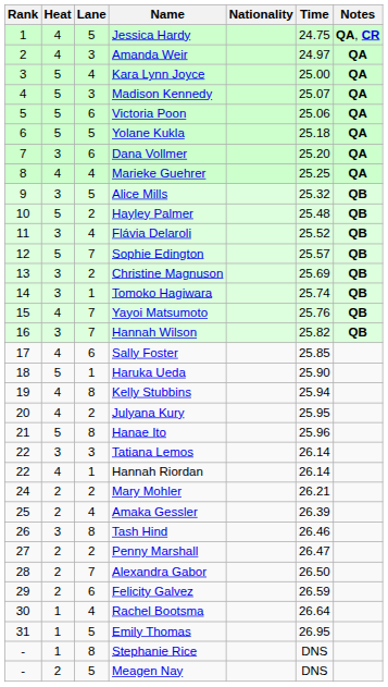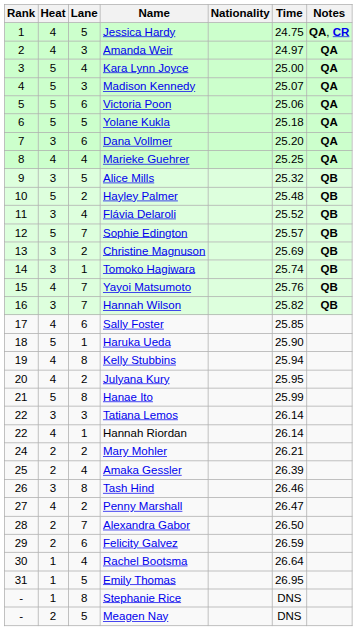 <table class="wikitable sortable" style="text-align:center">
 <tr>
 <th>Rank</th>
 <th>Heat</th>
 <th>Lane</th>
 <th>Name</th>
 <th>Nationality</th>
 <th>Time</th>
 <th>Notes</th>
 </tr>
 <tr bgcolor=ccffcc>
 <td>1</td>
 <td>4</td>
 <td>5</td>
 <td align=left><a href='#'>Jessica Hardy</a></td>
 <td align=left></td>
 <td>24.75</td>
 <td><strong>QA</strong>, <strong><a href='#'>CR</a></strong></td>
 </tr>
 <tr bgcolor=ccffcc>
 <td>2</td>
 <td>4</td>
 <td>3</td>
 <td align=left><a href='#'>Amanda Weir</a></td>
 <td align=left></td>
 <td>24.97</td>
 <td><strong>QA</strong></td>
 </tr>
 <tr bgcolor=ccffcc>
 <td>3</td>
 <td>5</td>
 <td>4</td>
 <td align=left><a href='#'>Kara Lynn Joyce</a></td>
 <td align=left></td>
 <td>25.00</td>
 <td><strong>QA</strong></td>
 </tr>
 <tr bgcolor=ccffcc>
 <td>4</td>
 <td>5</td>
 <td>3</td>
 <td align=left><a href='#'>Madison Kennedy</a></td>
 <td align=left></td>
 <td>25.07</td>
 <td><strong>QA</strong></td>
 </tr>
 <tr bgcolor=ccffcc>
 <td>5</td>
 <td>5</td>
 <td>6</td>
 <td align=left><a href='#'>Victoria Poon</a></td>
 <td align=left></td>
 <td>25.06</td>
 <td><strong>QA</strong></td>
 </tr>
 <tr bgcolor=ccffcc>
 <td>6</td>
 <td>5</td>
 <td>5</td>
 <td align=left><a href='#'>Yolane Kukla</a></td>
 <td align=left></td>
 <td>25.18</td>
 <td><strong>QA</strong></td>
 </tr>
 <tr bgcolor=ccffcc>
 <td>7</td>
 <td>3</td>
 <td>6</td>
 <td align=left><a href='#'>Dana Vollmer</a></td>
 <td align=left></td>
 <td>25.20</td>
 <td><strong>QA</strong></td>
 </tr>
 <tr bgcolor=ccffcc>
 <td>8</td>
 <td>4</td>
 <td>4</td>
 <td align=left><a href='#'>Marieke Guehrer</a></td>
 <td align=left></td>
 <td>25.25</td>
 <td><strong>QA</strong></td>
 </tr>
 <tr bgcolor=ddffdd>
 <td>9</td>
 <td>3</td>
 <td>5</td>
 <td align=left><a href='#'>Alice Mills</a></td>
 <td align=left></td>
 <td>25.32</td>
 <td><strong>QB</strong></td>
 </tr>
 <tr bgcolor=ddffdd>
 <td>10</td>
 <td>5</td>
 <td>2</td>
 <td align=left><a href='#'>Hayley Palmer</a></td>
 <td align=left></td>
 <td>25.48</td>
 <td><strong>QB</strong></td>
 </tr>
 <tr bgcolor=ddffdd>
 <td>11</td>
 <td>3</td>
 <td>4</td>
 <td align=left><a href='#'>Flávia Delaroli</a></td>
 <td align=left></td>
 <td>25.52</td>
 <td><strong>QB</strong></td>
 </tr>
 <tr bgcolor=ddffdd>
 <td>12</td>
 <td>5</td>
 <td>7</td>
 <td align=left><a href='#'>Sophie Edington</a></td>
 <td align=left></td>
 <td>25.57</td>
 <td><strong>QB</strong></td>
 </tr>
 <tr bgcolor=ddffdd>
 <td>13</td>
 <td>3</td>
 <td>2</td>
 <td align=left><a href='#'>Christine Magnuson</a></td>
 <td align=left></td>
 <td>25.69</td>
 <td><strong>QB</strong></td>
 </tr>
 <tr bgcolor=ddffdd>
 <td>14</td>
 <td>3</td>
 <td>1</td>
 <td align=left><a href='#'>Tomoko Hagiwara</a></td>
 <td align=left></td>
 <td>25.74</td>
 <td><strong>QB</strong></td>
 </tr>
 <tr bgcolor=ddffdd>
 <td>15</td>
 <td>4</td>
 <td>7</td>
 <td align=left><a href='#'>Yayoi Matsumoto</a></td>
 <td align=left></td>
 <td>25.76</td>
 <td><strong>QB</strong></td>
 </tr>
 <tr bgcolor=ddffdd>
 <td>16</td>
 <td>3</td>
 <td>7</td>
 <td align=left><a href='#'>Hannah Wilson</a></td>
 <td align=left></td>
 <td>25.82</td>
 <td><strong>QB</strong></td>
 </tr>
 <tr>
 <td>17</td>
 <td>4</td>
 <td>6</td>
 <td align=left><a href='#'>Sally Foster</a></td>
 <td align=left></td>
 <td>25.85</td>
 <td></td>
 </tr>
 <tr>
 <td>18</td>
 <td>5</td>
 <td>1</td>
 <td align=left><a href='#'>Haruka Ueda</a></td>
 <td align=left></td>
 <td>25.90</td>
 <td></td>
 </tr>
 <tr>
 <td>19</td>
 <td>4</td>
 <td>8</td>
 <td align=left><a href='#'>Kelly Stubbins</a></td>
 <td align=left></td>
 <td>25.94</td>
 <td></td>
 </tr>
 <tr>
 <td>20</td>
 <td>4</td>
 <td>2</td>
 <td align=left><a href='#'>Julyana Kury</a></td>
 <td align=left></td>
 <td>25.95</td>
 <td></td>
 </tr>
 <tr>
 <td>21</td>
 <td>5</td>
 <td>8</td>
 <td align=left><a href='#'>Hanae Ito</a></td>
 <td align=left></td>
-<td>25.96</td>
+<td>25.99</td>
 <td></td>
 </tr>
 <tr>
 <td>22</td>
 <td>3</td>
 <td>3</td>
 <td align=left><a href='#'>Tatiana Lemos</a></td>
 <td align=left></td>
 <td>26.14</td>
 <td></td>
 </tr>
 <tr>
 <td>22</td>
 <td>4</td>
 <td>1</td>
 <td align=left>Hannah Riordan</td>
 <td align=left></td>
 <td>26.14</td>
 <td></td>
 </tr>
 <tr>
 <td>24</td>
 <td>2</td>
 <td>2</td>
 <td align=left><a href='#'>Mary Mohler</a></td>
 <td align=left></td>
 <td>26.21</td>
 <td></td>
 </tr>
 <tr>
 <td>25</td>
 <td>2</td>
 <td>4</td>
 <td align=left><a href='#'>Amaka Gessler</a></td>
 <td align=left></td>
 <td>26.39</td>
 <td></td>
 </tr>
 <tr>
 <td>26</td>
 <td>3</td>
 <td>8</td>
 <td align=left><a href='#'>Tash Hind</a></td>
 <td align=left></td>
 <td>26.46</td>
 <td></td>
 </tr>
 <tr>
 <td>27</td>
-<td>2</td>
+<td>4</td>
 <td>2</td>
 <td align=left><a href='#'>Penny Marshall</a></td>
 <td align=left></td>
 <td>26.47</td>
 <td></td>
 </tr>
 <tr>
 <td>28</td>
 <td>2</td>
 <td>7</td>
 <td align=left><a href='#'>Alexandra Gabor</a></td>
 <td align=left></td>
 <td>26.50</td>
 <td></td>
 </tr>
 <tr>
 <td>29</td>
 <td>2</td>
 <td>6</td>
 <td align=left><a href='#'>Felicity Galvez</a></td>
 <td align=left></td>
 <td>26.59</td>
 <td></td>
 </tr>
 <tr>
 <td>30</td>
 <td>1</td>
 <td>4</td>
 <td align=left><a href='#'>Rachel Bootsma</a></td>
 <td align=left></td>
 <td>26.64</td>
 <td></td>
 </tr>
 <tr>
 <td>31</td>
 <td>1</td>
 <td>5</td>
 <td align=left><a href='#'>Emily Thomas</a></td>
 <td align=left></td>
 <td>26.95</td>
 <td></td>
 </tr>
 <tr>
 <td>-</td>
 <td>1</td>
 <td>8</td>
 <td align=left><a href='#'>Stephanie Rice</a></td>
 <td align=left></td>
 <td>DNS</td>
 <td></td>
 </tr>
 <tr>
 <td>-</td>
 <td>2</td>
 <td>5</td>
 <td align=left><a href='#'>Meagen Nay</a></td>
 <td align=left></td>
 <td>DNS</td>
 <td></td>
 </tr>
 </table>
